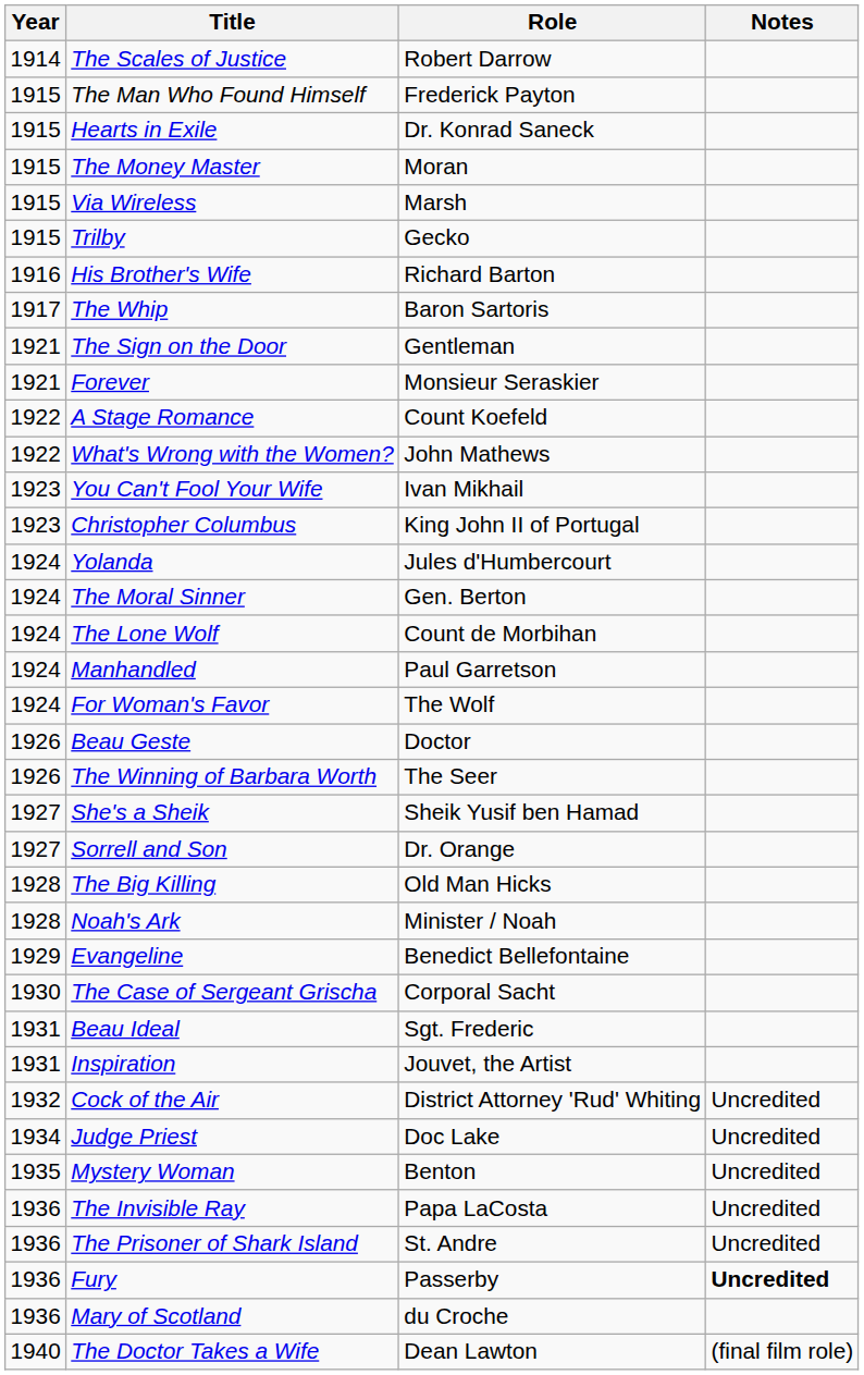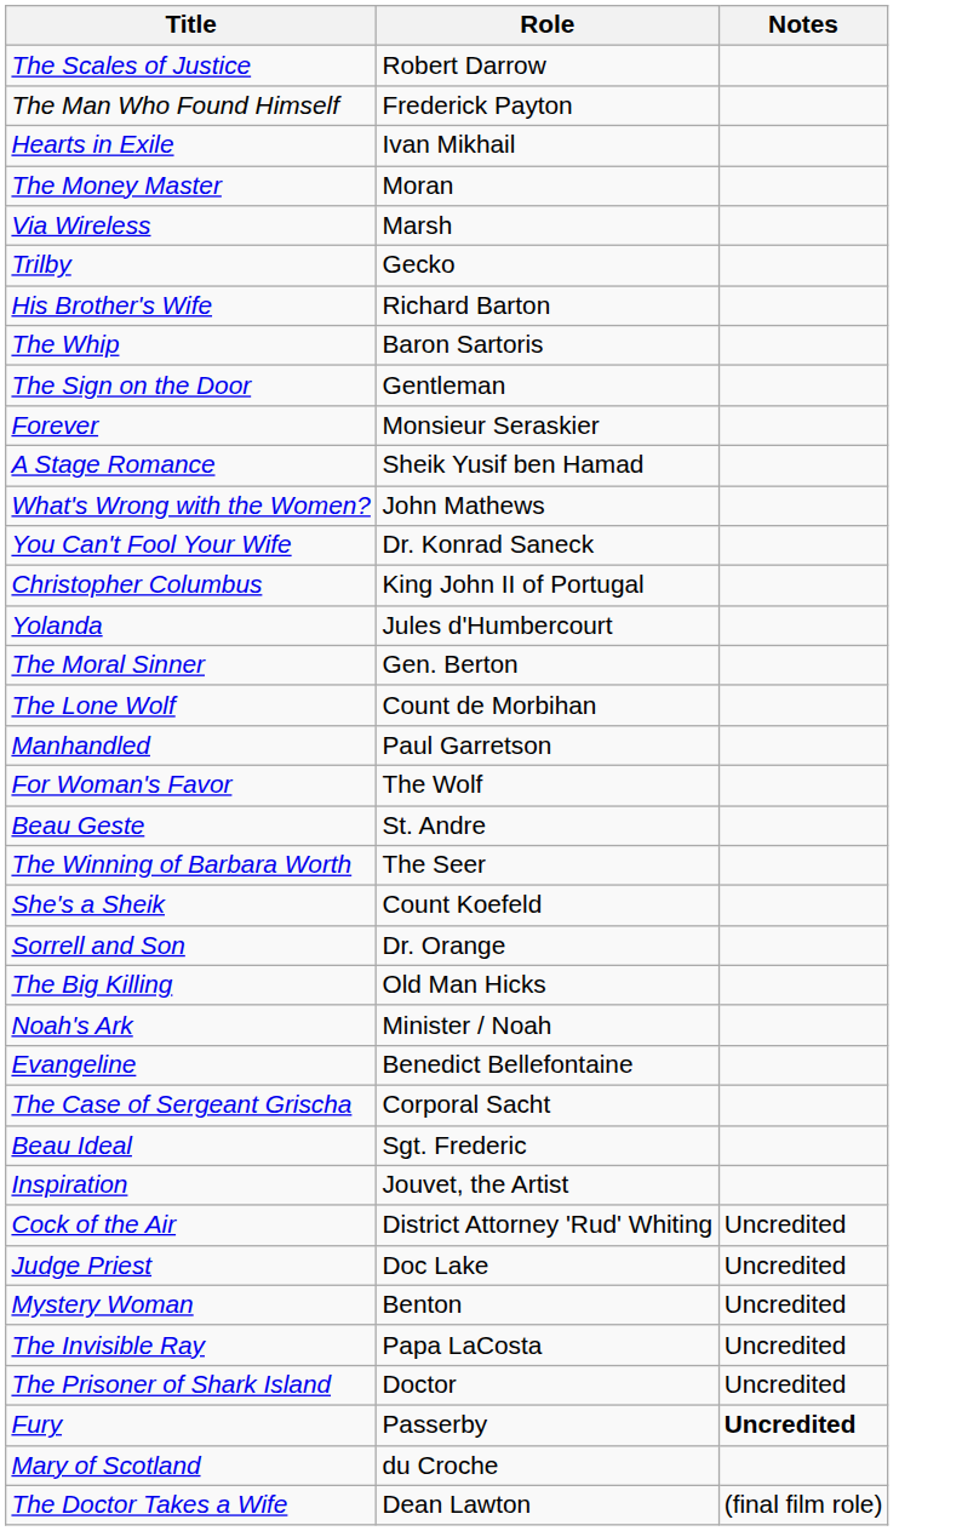 <table class="wikitable">
 <tr>
-<th>Year</th>
 <th>Title</th>
 <th>Role</th>
 <th>Notes</th>
 </tr>
 <tr>
-<td>1914</td>
 <td><em><a href='#'>The Scales of Justice</a></em></td>
 <td>Robert Darrow</td>
 <td></td>
 </tr>
 <tr>
-<td>1915</td>
 <td><em>The Man Who Found Himself</em></td>
 <td>Frederick Payton</td>
 <td></td>
 </tr>
 <tr>
-<td>1915</td>
 <td><em><a href='#'>Hearts in Exile</a></em></td>
-<td>Dr. Konrad Saneck</td>
+<td>Ivan Mikhail</td>
 <td></td>
 </tr>
 <tr>
-<td>1915</td>
 <td><em><a href='#'>The Money Master</a></em></td>
 <td>Moran</td>
 <td></td>
 </tr>
 <tr>
-<td>1915</td>
 <td><em><a href='#'>Via Wireless</a></em></td>
 <td>Marsh</td>
 <td></td>
 </tr>
 <tr>
-<td>1915</td>
 <td><em><a href='#'>Trilby</a></em></td>
 <td>Gecko</td>
 <td></td>
 </tr>
 <tr>
-<td>1916</td>
 <td><em><a href='#'>His Brother's Wife</a></em></td>
 <td>Richard Barton</td>
 <td></td>
 </tr>
 <tr>
-<td>1917</td>
 <td><em><a href='#'>The Whip</a></em></td>
 <td>Baron Sartoris</td>
 <td></td>
 </tr>
 <tr>
-<td>1921</td>
 <td><em><a href='#'>The Sign on the Door</a></em></td>
 <td>Gentleman</td>
 <td></td>
 </tr>
 <tr>
-<td>1921</td>
 <td><em><a href='#'>Forever</a></em></td>
 <td>Monsieur Seraskier</td>
 <td></td>
 </tr>
 <tr>
-<td>1922</td>
 <td><em><a href='#'>A Stage Romance</a></em></td>
-<td>Count Koefeld</td>
+<td>Sheik Yusif ben Hamad</td>
 <td></td>
 </tr>
 <tr>
-<td>1922</td>
 <td><em><a href='#'>What's Wrong with the Women?</a></em></td>
 <td>John Mathews</td>
 <td></td>
 </tr>
 <tr>
-<td>1923</td>
 <td><em><a href='#'>You Can't Fool Your Wife</a></em></td>
-<td>Ivan Mikhail</td>
+<td>Dr. Konrad Saneck</td>
 <td></td>
 </tr>
 <tr>
-<td>1923</td>
 <td><em><a href='#'>Christopher Columbus</a></em></td>
 <td>King John II of Portugal</td>
 <td></td>
 </tr>
 <tr>
-<td>1924</td>
 <td><em><a href='#'>Yolanda</a></em></td>
 <td>Jules d'Humbercourt</td>
 <td></td>
 </tr>
 <tr>
-<td>1924</td>
 <td><em><a href='#'>The Moral Sinner</a></em></td>
 <td>Gen. Berton</td>
 <td></td>
 </tr>
 <tr>
-<td>1924</td>
 <td><em><a href='#'>The Lone Wolf</a></em></td>
 <td>Count de Morbihan</td>
 <td></td>
 </tr>
 <tr>
-<td>1924</td>
 <td><em><a href='#'>Manhandled</a></em></td>
 <td>Paul Garretson</td>
 <td></td>
 </tr>
 <tr>
-<td>1924</td>
 <td><em><a href='#'>For Woman's Favor</a></em></td>
 <td>The Wolf</td>
 <td></td>
 </tr>
 <tr>
-<td>1926</td>
 <td><em><a href='#'>Beau Geste</a></em></td>
-<td>Doctor</td>
+<td>St. Andre</td>
 <td></td>
 </tr>
 <tr>
-<td>1926</td>
 <td><em><a href='#'>The Winning of Barbara Worth</a></em></td>
 <td>The Seer</td>
 <td></td>
 </tr>
 <tr>
-<td>1927</td>
 <td><em><a href='#'>She's a Sheik</a></em></td>
-<td>Sheik Yusif ben Hamad</td>
+<td>Count Koefeld</td>
 <td></td>
 </tr>
 <tr>
-<td>1927</td>
 <td><em><a href='#'>Sorrell and Son</a></em></td>
 <td>Dr. Orange</td>
 <td></td>
 </tr>
 <tr>
-<td>1928</td>
 <td><em><a href='#'>The Big Killing</a></em></td>
 <td>Old Man Hicks</td>
 <td></td>
 </tr>
 <tr>
-<td>1928</td>
 <td><em><a href='#'>Noah's Ark</a></em></td>
 <td>Minister / Noah</td>
 <td></td>
 </tr>
 <tr>
-<td>1929</td>
 <td><em><a href='#'>Evangeline</a></em></td>
 <td>Benedict Bellefontaine</td>
 <td></td>
 </tr>
 <tr>
-<td>1930</td>
 <td><em><a href='#'>The Case of Sergeant Grischa</a></em></td>
 <td>Corporal Sacht</td>
 <td></td>
 </tr>
 <tr>
-<td>1931</td>
 <td><em><a href='#'>Beau Ideal</a></em></td>
 <td>Sgt. Frederic</td>
 <td></td>
 </tr>
 <tr>
-<td>1931</td>
 <td><em><a href='#'>Inspiration</a></em></td>
 <td>Jouvet, the Artist</td>
 <td></td>
 </tr>
 <tr>
-<td>1932</td>
 <td><em><a href='#'>Cock of the Air</a></em></td>
 <td>District Attorney 'Rud' Whiting</td>
 <td>Uncredited</td>
 </tr>
 <tr>
-<td>1934</td>
 <td><em><a href='#'>Judge Priest</a></em></td>
 <td>Doc Lake</td>
 <td>Uncredited</td>
 </tr>
 <tr>
-<td>1935</td>
 <td><em><a href='#'>Mystery Woman</a></em></td>
 <td>Benton</td>
 <td>Uncredited</td>
 </tr>
 <tr>
-<td>1936</td>
 <td><em><a href='#'>The Invisible Ray</a></em></td>
 <td>Papa LaCosta</td>
 <td>Uncredited</td>
 </tr>
 <tr>
-<td>1936</td>
 <td><em><a href='#'>The Prisoner of Shark Island</a></em></td>
-<td>St. Andre</td>
+<td>Doctor</td>
 <td>Uncredited</td>
 </tr>
 <tr>
-<td>1936</td>
 <td><em><a href='#'>Fury</a></em></td>
 <td>Passerby</td>
 <td><strong>Uncredited</strong></td>
 </tr>
 <tr>
-<td>1936</td>
 <td><em><a href='#'>Mary of Scotland</a></em></td>
 <td>du Croche</td>
 <td></td>
 </tr>
 <tr>
-<td>1940</td>
 <td><em><a href='#'>The Doctor Takes a Wife</a></em></td>
 <td>Dean Lawton</td>
 <td>(final film role)</td>
 </tr>
 </table>
